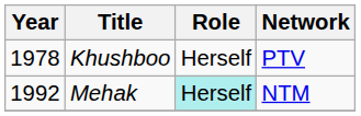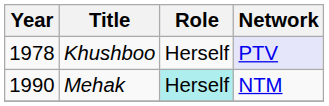 <table class="wikitable sortable plainrowheaders">
 <tr style="text-align:center;">
 <th scope="col">Year</th>
 <th scope="col">Title</th>
 <th scope="col">Role</th>
 <th scope="col">Network</th>
 </tr>
 <tr>
 <td>1978</td>
 <td><em>Khushboo</em></td>
 <td>Herself</td>
-<td><a href='#'>PTV</a></td>
+<td style="background: lavender;"><a href='#'>PTV</a></td>
 </tr>
 <tr>
-<td>1992</td>
+<td>1990</td>
 <td><em>Mehak</em></td>
 <td style="background: paleturquoise;">Herself</td>
 <td><a href='#'>NTM</a></td>
 </tr>
 <tr>
 </tr>
 </table>
